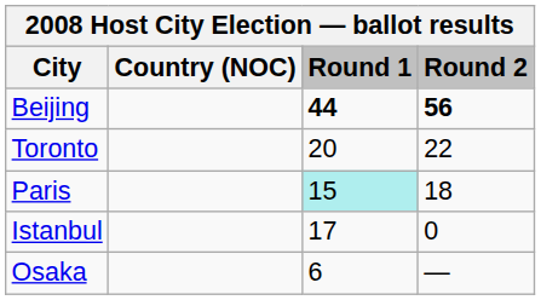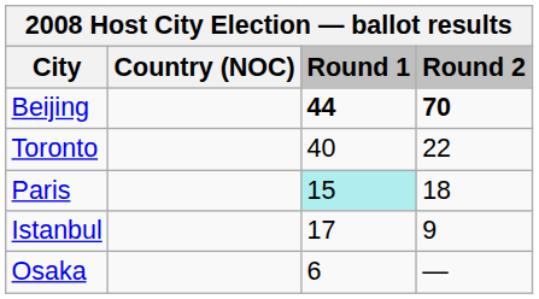 <table class=wikitable>
 <tr>
 <th colspan=6 align=center>2008 Host City Election — ballot results</th>
 </tr>
 <tr>
 <th>City</th>
 <th>Country (NOC)</th>
 <td bgcolor=silver><strong>Round 1</strong></td>
 <td bgcolor=silver><strong>Round 2</strong></td>
 </tr>
 <tr>
 <td><a href='#'>Beijing</a></td>
 <td></td>
 <td><strong>44</strong></td>
-<td><strong>56</strong></td>
+<td><strong>70</strong></td>
 </tr>
 <tr>
 <td><a href='#'>Toronto</a></td>
 <td></td>
-<td>20</td>
+<td>40</td>
 <td>22</td>
 </tr>
 <tr>
 <td><a href='#'>Paris</a></td>
 <td></td>
 <td style="background: paleturquoise;">15</td>
 <td>18</td>
 </tr>
 <tr>
 <td><a href='#'>Istanbul</a></td>
 <td></td>
 <td>17</td>
-<td>0</td>
+<td>9</td>
 </tr>
 <tr>
 <td><a href='#'>Osaka</a></td>
 <td></td>
 <td>6</td>
 <td>—</td>
 </tr>
 </table>
